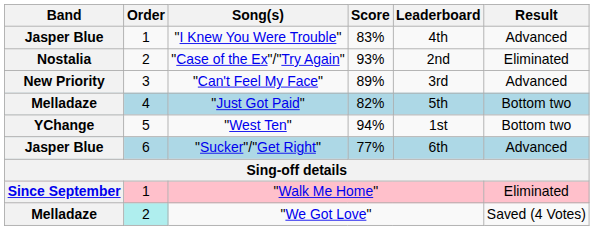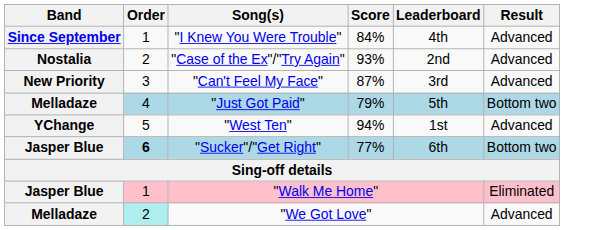 <table class="wikitable plainrowheaders" style="text-align:center;">
 <tr>
 <th scope="col">Band</th>
 <th scope="col">Order</th>
 <th scope="col">Song(s)</th>
 <th scope="col">Score</th>
 <th scope="col">Leaderboard</th>
 <th scope="col">Result</th>
 </tr>
 <tr>
-<th scope="row">Jasper Blue</th>
+<th scope="row"><a href='#'>Since September</a></th>
 <td>1</td>
 <td>"<a href='#'>I Knew You Were Trouble</a>"</td>
-<td>83%</td>
+<td>84%</td>
 <td>4th</td>
 <td>Advanced</td>
 </tr>
 <tr>
 <th scope="row">Nostalia</th>
 <td>2</td>
 <td>"<a href='#'>Case of the Ex</a>"/"<a href='#'>Try Again</a>"</td>
 <td>93%</td>
 <td>2nd</td>
-<td>Eliminated</td>
+<td>Advanced</td>
 </tr>
 <tr>
 <th scope="row">New Priority</th>
 <td>3</td>
 <td>"<a href='#'>Can't Feel My Face</a>"</td>
-<td>89%</td>
+<td>87%</td>
 <td>3rd</td>
 <td>Advanced</td>
 </tr>
 <tr style="background:lightblue;">
 <th scope="row">Melladaze</th>
 <td>4</td>
 <td>"<a href='#'>Just Got Paid</a>"</td>
-<td>82%</td>
+<td>79%</td>
 <td>5th</td>
 <td>Bottom two</td>
 </tr>
 <tr>
 <th scope="row">YChange</th>
 <td>5</td>
 <td>"<a href='#'>West Ten</a>"</td>
 <td>94%</td>
 <td>1st</td>
-<td>Bottom two</td>
+<td>Advanced</td>
 </tr>
 <tr style="background:lightblue;">
 <th scope="row">Jasper Blue</th>
-<td>6</td>
+<td><strong>6</strong></td>
 <td>"<a href='#'>Sucker</a>"/"<a href='#'>Get Right</a>"</td>
 <td>77%</td>
 <td>6th</td>
-<td>Advanced</td>
+<td>Bottom two</td>
 </tr>
 <tr>
 <th colspan="6">Sing-off details</th>
 </tr>
 <tr style="background:pink;">
-<th scope="row"><a href='#'>Since September</a></th>
+<th scope="row">Jasper Blue</th>
 <td>1</td>
 <td colspan="3">"<a href='#'>Walk Me Home</a>"</td>
 <td>Eliminated</td>
 </tr>
 <tr>
 <th scope="row">Melladaze</th>
 <td style="background: paleturquoise;">2</td>
 <td colspan="3">"<a href='#'>We Got Love</a>"</td>
-<td>Saved (4 Votes)</td>
+<td>Advanced</td>
 </tr>
 </table>
